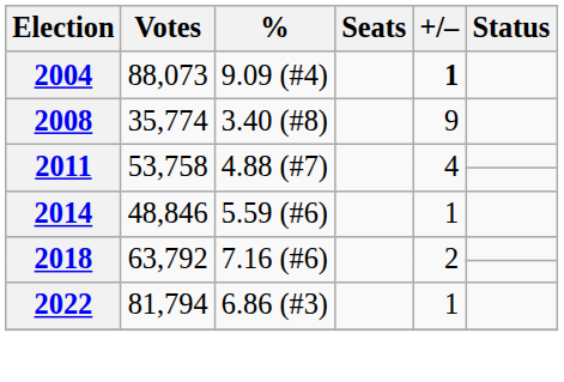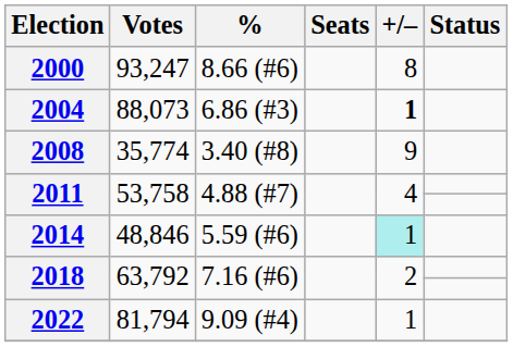 <table class=wikitable style="text-align: right;">
 <tr>
 <th>Election</th>
 <th>Votes</th>
 <th>%</th>
 <th>Seats</th>
 <th>+/–</th>
 <th>Status</th>
 </tr>
 <tr>
+<th><a href='#'>2000</a></th>
+<td>93,247</td>
+<td>8.66 (#6)</td>
+<td></td>
+<td> 8</td>
+<td></td>
+</tr>
+<tr>
 <th><a href='#'>2004</a></th>
 <td>88,073</td>
-<td>9.09 (#4)</td>
+<td>6.86 (#3)</td>
 <td></td>
 <td><strong> 1</strong></td>
 <td></td>
 </tr>
 <tr>
 <th><a href='#'>2008</a></th>
 <td>35,774</td>
 <td>3.40 (#8)</td>
 <td></td>
 <td> 9</td>
 <td></td>
 </tr>
 <tr>
 <th rowspan="2"><a href='#'>2011</a></th>
 <td rowspan="2">53,758</td>
 <td rowspan="2">4.88 (#7)</td>
 <td rowspan="2"></td>
 <td rowspan="2"> 4</td>
 <td></td>
 </tr>
 <tr>
 <td></td>
 </tr>
 <tr>
 <th><a href='#'>2014</a></th>
 <td>48,846</td>
 <td>5.59 (#6)</td>
 <td></td>
-<td> 1</td>
+<td style="background: paleturquoise;"> 1</td>
 <td></td>
 </tr>
 <tr>
 <th rowspan="2"><a href='#'>2018</a></th>
 <td rowspan="2">63,792</td>
 <td rowspan="2">7.16 (#6)</td>
 <td rowspan="2"></td>
 <td rowspan="2"> 2</td>
 <td></td>
 </tr>
 <tr>
 <td></td>
 </tr>
 <tr>
 <th><a href='#'>2022</a></th>
 <td>81,794</td>
-<td>6.86 (#3)</td>
+<td>9.09 (#4)</td>
 <td></td>
 <td> 1</td>
 <td></td>
 </tr>
 <tr>
 </tr>
 </table>
